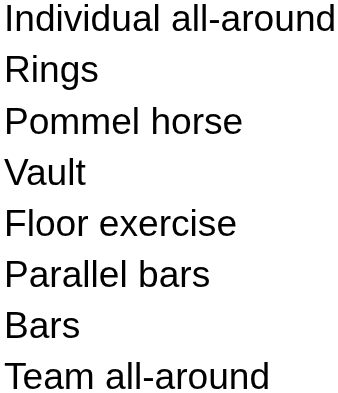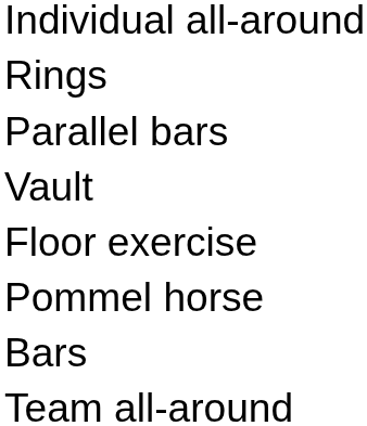 <table>
 <tr>
 <td>Individual all-around</td>
 <td></td>
 <td></td>
 <td></td>
 </tr>
 <tr>
 <td>Rings</td>
 <td></td>
 <td></td>
 <td></td>
 </tr>
 <tr>
-<td>Pommel horse</td>
+<td>Parallel bars</td>
 <td></td>
 <td></td>
 <td></td>
 </tr>
 <tr>
 <td>Vault</td>
 <td></td>
 <td></td>
 <td></td>
 </tr>
 <tr>
 <td>Floor exercise</td>
 <td></td>
 <td></td>
 <td></td>
 </tr>
 <tr>
-<td>Parallel bars</td>
+<td>Pommel horse</td>
 <td></td>
 <td></td>
 <td></td>
 </tr>
 <tr>
 <td>Bars</td>
 <td></td>
 <td></td>
 <td></td>
 </tr>
 <tr>
 <td>Team all-around</td>
 <td></td>
 <td></td>
 <td></td>
 </tr>
 </table>
